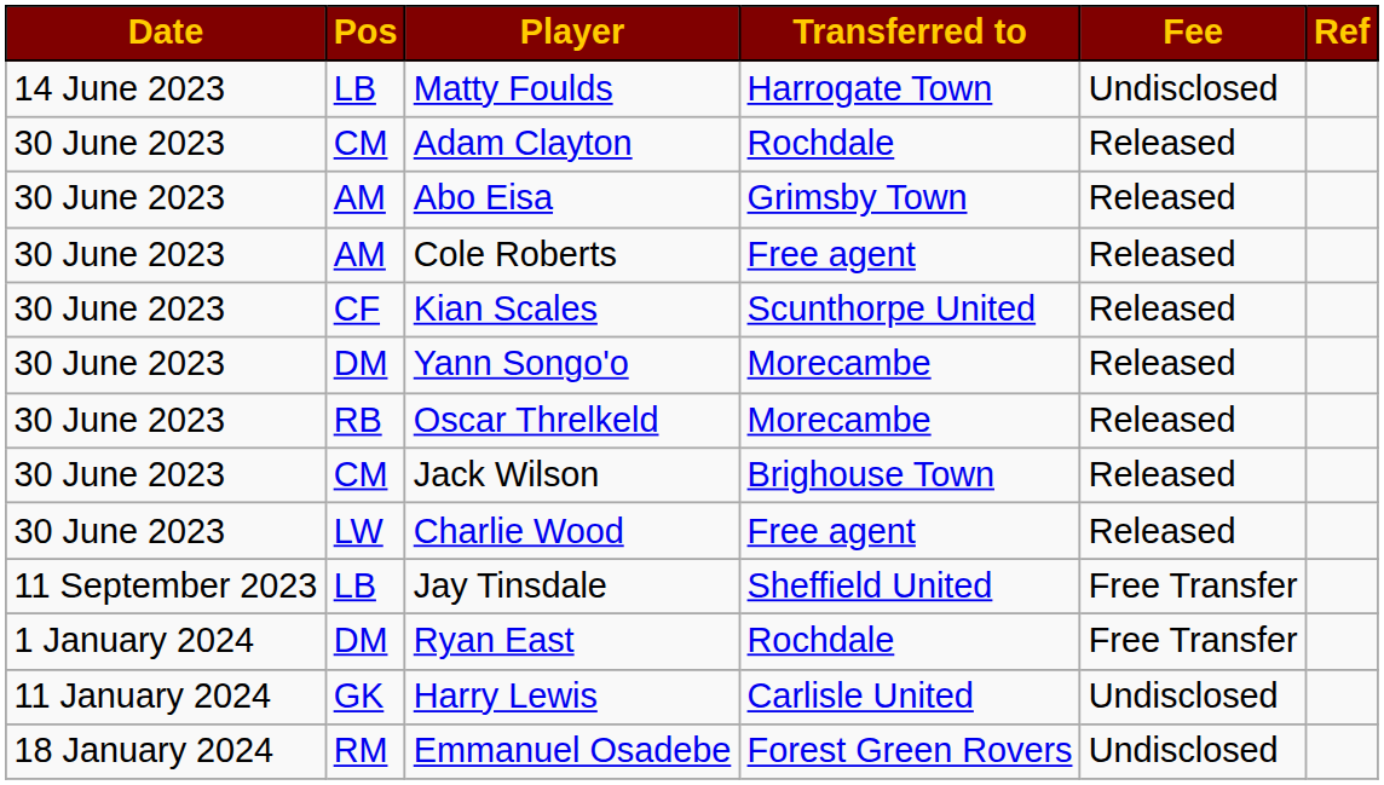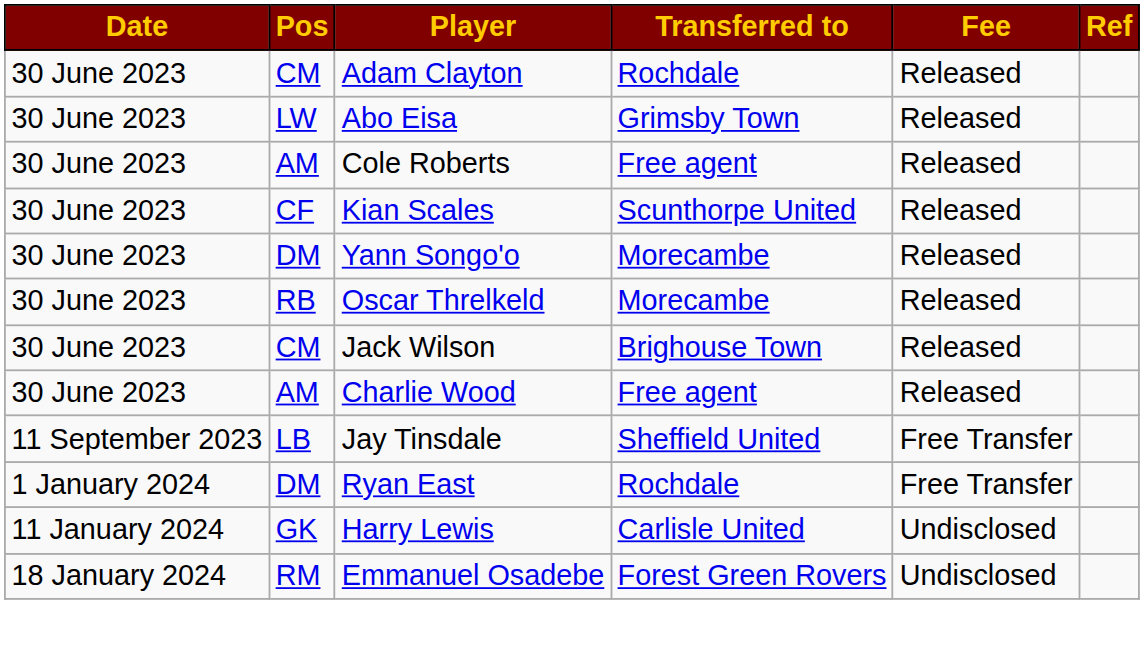 <table class="wikitable plainrowheaders sortable">
 <tr>
 <th style="color:#FFCC00; background:#800000; border:1px solid black">Date</th>
 <th style="color:#FFCC00; background:#800000; border:1px solid black">Pos</th>
 <th style="color:#FFCC00; background:#800000; border:1px solid black">Player</th>
 <th style="color:#FFCC00; background:#800000; border:1px solid black">Transferred to</th>
 <th style="color:#FFCC00; background:#800000; border:1px solid black">Fee</th>
 <th style="color:#FFCC00; background:#800000; border:1px solid black">Ref</th>
-</tr>
-<tr>
-<td>14 June 2023</td>
-<td><a href='#'>LB</a></td>
-<td> <a href='#'>Matty Foulds</a></td>
-<td> <a href='#'>Harrogate Town</a></td>
-<td>Undisclosed</td>
-<td></td>
 </tr>
 <tr>
 <td>30 June 2023</td>
 <td><a href='#'>CM</a></td>
 <td> <a href='#'>Adam Clayton</a></td>
 <td> <a href='#'>Rochdale</a></td>
 <td>Released</td>
 <td></td>
 </tr>
 <tr>
 <td>30 June 2023</td>
-<td><a href='#'>AM</a></td>
+<td><a href='#'>LW</a></td>
 <td> <a href='#'>Abo Eisa</a></td>
 <td> <a href='#'>Grimsby Town</a></td>
 <td>Released</td>
 <td></td>
 </tr>
 <tr>
 <td>30 June 2023</td>
 <td><a href='#'>AM</a></td>
 <td> Cole Roberts</td>
 <td> <a href='#'>Free agent</a></td>
 <td>Released</td>
 <td></td>
 </tr>
 <tr>
 <td>30 June 2023</td>
 <td><a href='#'>CF</a></td>
 <td> <a href='#'>Kian Scales</a></td>
 <td> <a href='#'>Scunthorpe United</a></td>
 <td>Released</td>
 <td></td>
 </tr>
 <tr>
 <td>30 June 2023</td>
 <td><a href='#'>DM</a></td>
 <td> <a href='#'>Yann Songo'o</a></td>
 <td> <a href='#'>Morecambe</a></td>
 <td>Released</td>
 <td></td>
 </tr>
 <tr>
 <td>30 June 2023</td>
 <td><a href='#'>RB</a></td>
 <td> <a href='#'>Oscar Threlkeld</a></td>
 <td> <a href='#'>Morecambe</a></td>
 <td>Released</td>
 <td></td>
 </tr>
 <tr>
 <td>30 June 2023</td>
 <td><a href='#'>CM</a></td>
 <td> Jack Wilson</td>
 <td> <a href='#'>Brighouse Town</a></td>
 <td>Released</td>
 <td></td>
 </tr>
 <tr>
 <td>30 June 2023</td>
-<td><a href='#'>LW</a></td>
+<td><a href='#'>AM</a></td>
 <td> <a href='#'>Charlie Wood</a></td>
 <td> <a href='#'>Free agent</a></td>
 <td>Released</td>
 <td></td>
 </tr>
 <tr>
 <td>11 September 2023</td>
 <td><a href='#'>LB</a></td>
 <td> Jay Tinsdale</td>
 <td> <a href='#'>Sheffield United</a></td>
 <td>Free Transfer</td>
 <td></td>
 </tr>
 <tr>
 <td>1 January 2024</td>
 <td><a href='#'>DM</a></td>
 <td> <a href='#'>Ryan East</a></td>
 <td> <a href='#'>Rochdale</a></td>
 <td>Free Transfer</td>
 <td></td>
 </tr>
 <tr>
 <td>11 January 2024</td>
 <td><a href='#'>GK</a></td>
 <td> <a href='#'>Harry Lewis</a></td>
 <td> <a href='#'>Carlisle United</a></td>
 <td>Undisclosed</td>
 <td></td>
 </tr>
 <tr>
 <td>18 January 2024</td>
 <td><a href='#'>RM</a></td>
 <td> <a href='#'>Emmanuel Osadebe</a></td>
 <td> <a href='#'>Forest Green Rovers</a></td>
 <td>Undisclosed</td>
 <td></td>
 </tr>
 </table>
